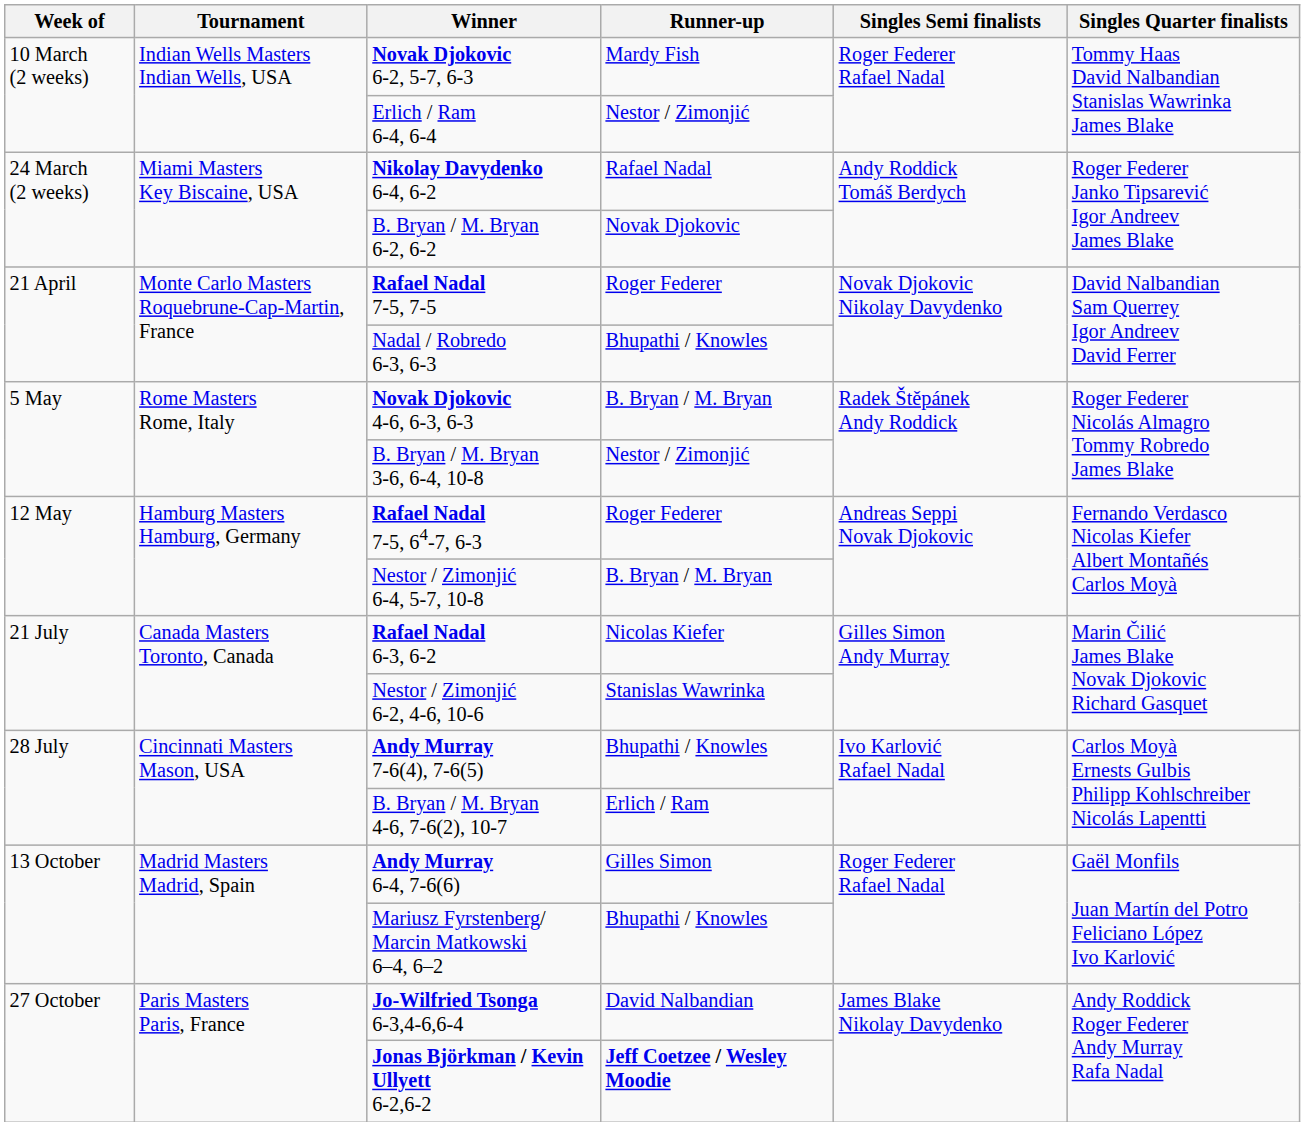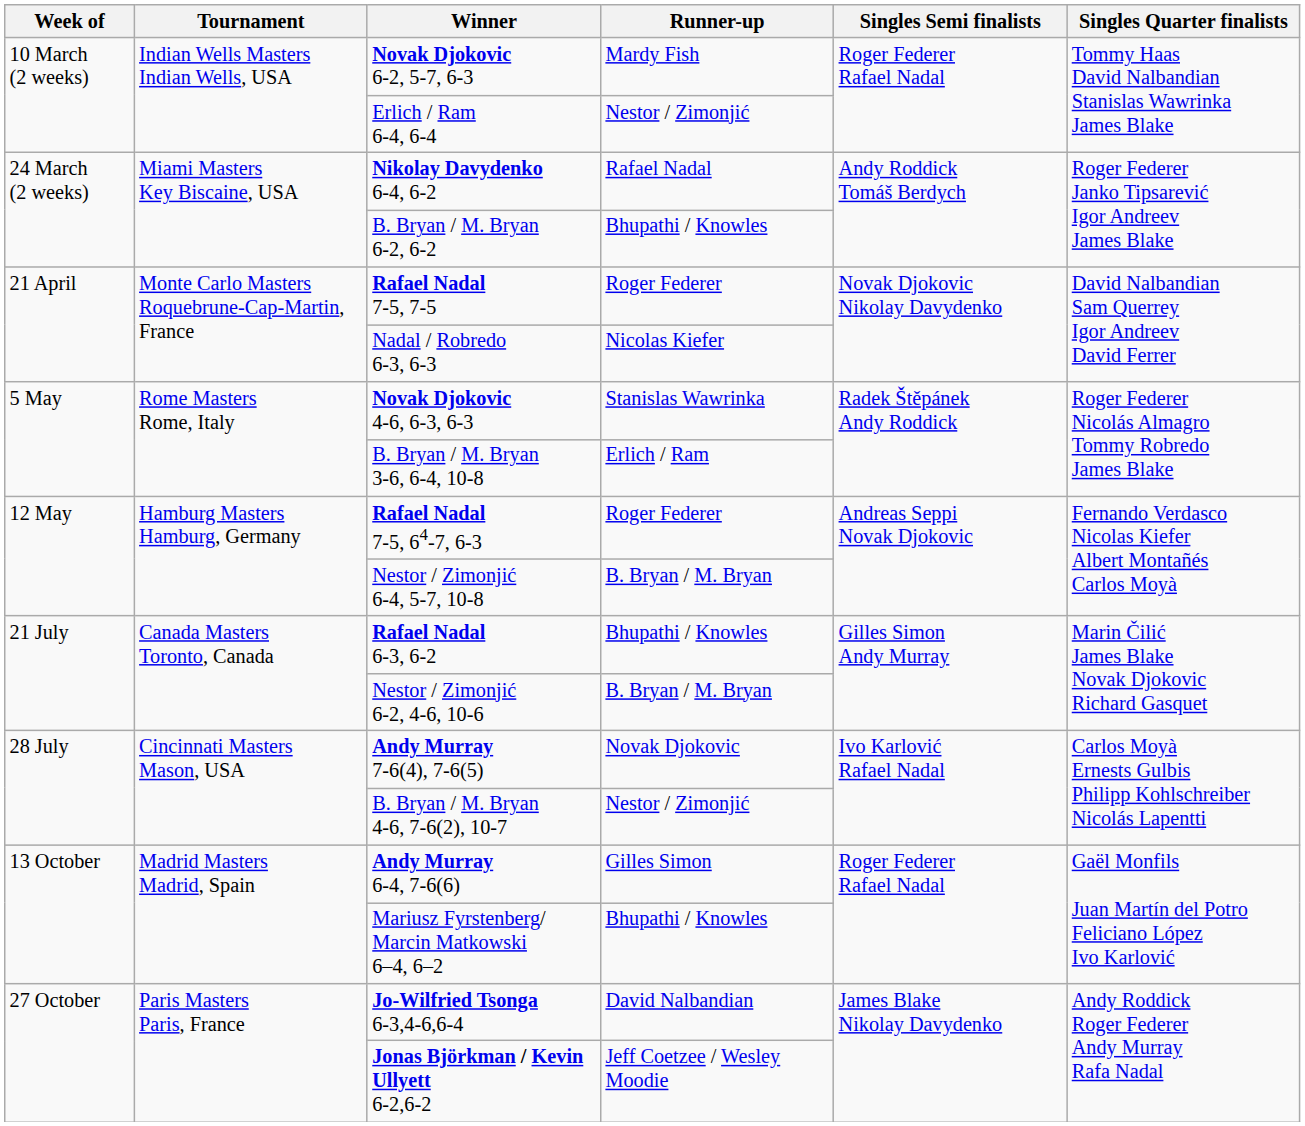 <table class="wikitable" style="font-size:85%;">
 <tr>
 <th width="10%" align="top">Week of</th>
 <th width="18%" align="top">Tournament</th>
 <th width="18%" align="top">Winner</th>
 <th width="18%" align="top">Runner-up</th>
 <th width="18%" align="top">Singles Semi finalists</th>
 <th width="18%" align="top">Singles Quarter finalists</th>
 </tr>
 <tr valign="top">
 <td rowspan=2>10 March<br>(2 weeks)</td>
 <td rowspan=2><a href='#'>Indian Wells Masters</a><br>  <a href='#'>Indian Wells</a>, USA</td>
 <td> <strong><a href='#'>Novak Djokovic</a></strong><br>6-2, 5-7, 6-3</td>
 <td> <a href='#'>Mardy Fish</a></td>
 <td rowspan=2> <a href='#'>Roger Federer</a><br> <a href='#'>Rafael Nadal</a></td>
 <td rowspan=2> <a href='#'>Tommy Haas</a><br> <a href='#'>David Nalbandian</a><br> <a href='#'>Stanislas Wawrinka</a> <br> <a href='#'>James Blake</a></td>
 </tr>
 <tr valign="top">
 <td> <a href='#'>Erlich</a> /  <a href='#'>Ram</a><br>6-4, 6-4</td>
 <td> <a href='#'>Nestor</a> /  <a href='#'>Zimonjić</a></td>
 </tr>
 <tr valign="top">
 <td rowspan=2>24 March<br>(2 weeks)</td>
 <td rowspan=2><a href='#'>Miami Masters</a><br>  <a href='#'>Key Biscaine</a>, USA</td>
 <td> <strong><a href='#'>Nikolay Davydenko</a></strong><br>6-4, 6-2</td>
 <td> <a href='#'>Rafael Nadal</a></td>
 <td rowspan=2> <a href='#'>Andy Roddick</a><br> <a href='#'>Tomáš Berdych</a></td>
 <td rowspan=2> <a href='#'>Roger Federer</a><br> <a href='#'>Janko Tipsarević</a><br> <a href='#'>Igor Andreev</a><br> <a href='#'>James Blake</a></td>
 </tr>
 <tr valign="top">
 <td> <a href='#'>B. Bryan</a> /  <a href='#'>M. Bryan</a><br>6-2, 6-2</td>
-<td> <a href='#'>Novak Djokovic</a></td>
+<td> <a href='#'>Bhupathi</a> /  <a href='#'>Knowles</a></td>
 </tr>
 <tr valign="top">
 <td rowspan=2>21 April</td>
 <td rowspan=2><a href='#'>Monte Carlo Masters</a><br>  <a href='#'>Roquebrune-Cap-Martin</a>, France</td>
 <td> <strong><a href='#'>Rafael Nadal</a></strong><br>7-5, 7-5</td>
 <td> <a href='#'>Roger Federer</a></td>
 <td rowspan=2> <a href='#'>Novak Djokovic</a><br>  <a href='#'>Nikolay Davydenko</a></td>
 <td rowspan=2> <a href='#'>David Nalbandian</a><br> <a href='#'>Sam Querrey</a> <br> <a href='#'>Igor Andreev</a><br> <a href='#'>David Ferrer</a></td>
 </tr>
 <tr valign="top">
 <td> <a href='#'>Nadal</a> /  <a href='#'>Robredo</a><br>6-3, 6-3</td>
-<td> <a href='#'>Bhupathi</a> /  <a href='#'>Knowles</a></td>
+<td> <a href='#'>Nicolas Kiefer</a></td>
 </tr>
 <tr valign="top">
 <td rowspan=2>5 May</td>
 <td rowspan=2><a href='#'>Rome Masters</a><br>  Rome, Italy</td>
 <td> <strong><a href='#'>Novak Djokovic</a></strong><br>4-6, 6-3, 6-3</td>
-<td> <a href='#'>B. Bryan</a> /  <a href='#'>M. Bryan</a></td>
+<td> <a href='#'>Stanislas Wawrinka</a></td>
 <td rowspan=2> <a href='#'>Radek Štěpánek</a><br> <a href='#'>Andy Roddick</a></td>
 <td rowspan=2> <a href='#'>Roger Federer</a><br> <a href='#'>Nicolás Almagro</a><br> <a href='#'>Tommy Robredo</a><br> <a href='#'>James Blake</a></td>
 </tr>
 <tr valign="top">
 <td> <a href='#'>B. Bryan</a> /  <a href='#'>M. Bryan</a><br>3-6, 6-4, 10-8</td>
-<td> <a href='#'>Nestor</a> /  <a href='#'>Zimonjić</a></td>
+<td> <a href='#'>Erlich</a> /  <a href='#'>Ram</a></td>
 </tr>
 <tr valign="top">
 <td rowspan=2>12 May</td>
 <td rowspan=2><a href='#'>Hamburg Masters</a><br>  <a href='#'>Hamburg</a>, Germany</td>
 <td> <strong><a href='#'>Rafael Nadal</a></strong><br>7-5, 6<sup>4</sup>-7, 6-3</td>
 <td> <a href='#'>Roger Federer</a></td>
 <td rowspan=2> <a href='#'>Andreas Seppi</a><br>  <a href='#'>Novak Djokovic</a></td>
 <td rowspan=2> <a href='#'>Fernando Verdasco</a><br> <a href='#'>Nicolas Kiefer</a><br> <a href='#'>Albert Montañés</a> <br> <a href='#'>Carlos Moyà</a></td>
 </tr>
 <tr valign="top">
 <td> <a href='#'>Nestor</a> /  <a href='#'>Zimonjić</a><br>6-4, 5-7, 10-8</td>
 <td> <a href='#'>B. Bryan</a> /  <a href='#'>M. Bryan</a></td>
 </tr>
 <tr valign="top">
 <td rowspan=2>21 July</td>
 <td rowspan=2><a href='#'>Canada Masters</a><br>  <a href='#'>Toronto</a>, Canada</td>
 <td> <strong><a href='#'>Rafael Nadal</a></strong><br>6-3, 6-2</td>
-<td> <a href='#'>Nicolas Kiefer</a></td>
+<td> <a href='#'>Bhupathi</a> /  <a href='#'>Knowles</a></td>
 <td rowspan=2> <a href='#'>Gilles Simon</a><br>  <a href='#'>Andy Murray</a></td>
 <td rowspan=2> <a href='#'>Marin Čilić</a><br> <a href='#'>James Blake</a><br> <a href='#'>Novak Djokovic</a> <br> <a href='#'>Richard Gasquet</a></td>
 </tr>
 <tr valign="top">
 <td> <a href='#'>Nestor</a> /  <a href='#'>Zimonjić</a><br>6-2, 4-6, 10-6</td>
-<td> <a href='#'>Stanislas Wawrinka</a></td>
+<td> <a href='#'>B. Bryan</a> /  <a href='#'>M. Bryan</a></td>
 </tr>
 <tr valign="top">
 <td rowspan=2>28 July</td>
 <td rowspan=2><a href='#'>Cincinnati Masters</a><br>  <a href='#'>Mason</a>, USA</td>
 <td> <strong><a href='#'>Andy Murray</a></strong><br>7-6(4), 7-6(5)</td>
-<td> <a href='#'>Bhupathi</a> /  <a href='#'>Knowles</a></td>
+<td> <a href='#'>Novak Djokovic</a></td>
 <td rowspan=2> <a href='#'>Ivo Karlović</a><br> <a href='#'>Rafael Nadal</a></td>
 <td rowspan=2> <a href='#'>Carlos Moyà</a><br> <a href='#'>Ernests Gulbis</a><br> <a href='#'>Philipp Kohlschreiber</a><br> <a href='#'>Nicolás Lapentti</a></td>
 </tr>
 <tr valign="top">
 <td> <a href='#'>B. Bryan</a> /  <a href='#'>M. Bryan</a><br>4-6, 7-6(2), 10-7</td>
-<td> <a href='#'>Erlich</a> /  <a href='#'>Ram</a></td>
+<td> <a href='#'>Nestor</a> /  <a href='#'>Zimonjić</a></td>
 </tr>
 <tr valign="top">
 <td rowspan=2>13 October</td>
 <td rowspan=2><a href='#'>Madrid Masters</a><br>  <a href='#'>Madrid</a>, Spain</td>
 <td> <strong><a href='#'>Andy Murray</a></strong><br>6-4, 7-6(6)</td>
 <td> <a href='#'>Gilles Simon</a></td>
 <td rowspan=2> <a href='#'>Roger Federer</a><br> <a href='#'>Rafael Nadal</a></td>
 <td rowspan=2> <a href='#'>Gaël Monfils</a><br><br> <a href='#'>Juan Martín del Potro</a><br> <a href='#'>Feliciano López</a><br> <a href='#'>Ivo Karlović</a></td>
 </tr>
 <tr valign="top">
 <td> <a href='#'>Mariusz Fyrstenberg</a>/ <a href='#'>Marcin Matkowski</a><br>6–4, 6–2</td>
 <td> <a href='#'>Bhupathi</a> /  <a href='#'>Knowles</a></td>
 </tr>
 <tr valign="top">
 <td rowspan=2>27 October</td>
 <td rowspan=2><a href='#'>Paris Masters</a><br>  <a href='#'>Paris</a>, France</td>
 <td> <strong><a href='#'>Jo-Wilfried Tsonga</a></strong><br>6-3,4-6,6-4</td>
 <td> <a href='#'>David Nalbandian</a></td>
 <td rowspan=2><a href='#'>James Blake</a><br><a href='#'>Nikolay Davydenko</a></td>
 <td rowspan=2><a href='#'>Andy Roddick</a><br><a href='#'>Roger Federer</a><br><a href='#'>Andy Murray</a><br><a href='#'>Rafa Nadal</a></td>
 </tr>
 <tr valign="top">
 <td><strong> <a href='#'>Jonas Björkman</a> /  <a href='#'>Kevin Ullyett</a></strong><br>6-2,6-2</td>
-<td><strong> <a href='#'>Jeff Coetzee</a> /  <a href='#'>Wesley Moodie</a></strong></td>
+<td> <a href='#'>Jeff Coetzee</a> /  <a href='#'>Wesley Moodie</a></td>
 </tr>
 </table>
